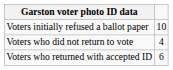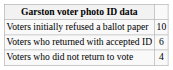 <table class="wikitable">
 <tr>
 <th>Garston voter photo ID data</th>
 </tr>
 <tr>
 <td style="text-align:left">Voters initially refused a ballot paper</td>
 <td style="text-align:center">10</td>
 </tr>
 <tr>
+<td style="text-align:left">Voters who returned with accepted ID</td>
+<td style="text-align:center">6</td>
+</tr>
+<tr>
 <td style="text-align:left">Voters who did not return to vote</td>
 <td style="text-align:center">4</td>
 </tr>
-<tr>
-<td style="text-align:left">Voters who returned with accepted ID</td>
-<td style="text-align:center">6</td>
-</tr>
 </table>
